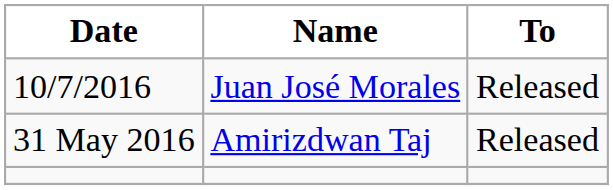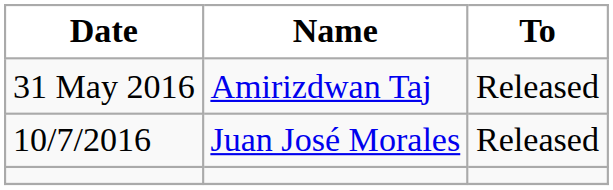 <table class="wikitable sortable">
 <tr>
 <th style="background:White; color:Black;">Date</th>
 <th style="background:White; color:Black;">Name</th>
 <th style="background:White; color:Black;">To</th>
 </tr>
 <tr>
-<td>10/7/2016</td>
-<td> <a href='#'>Juan José Morales</a></td>
+<td>31 May 2016</td>
+<td> <a href='#'>Amirizdwan Taj</a></td>
 <td>Released</td>
 </tr>
 <tr>
-<td>31 May 2016</td>
-<td> <a href='#'>Amirizdwan Taj</a></td>
+<td>10/7/2016</td>
+<td> <a href='#'>Juan José Morales</a></td>
 <td>Released</td>
 </tr>
 <tr>
 <td></td>
 <td></td>
 <td></td>
 </tr>
 <tr>
 </tr>
 </table>
